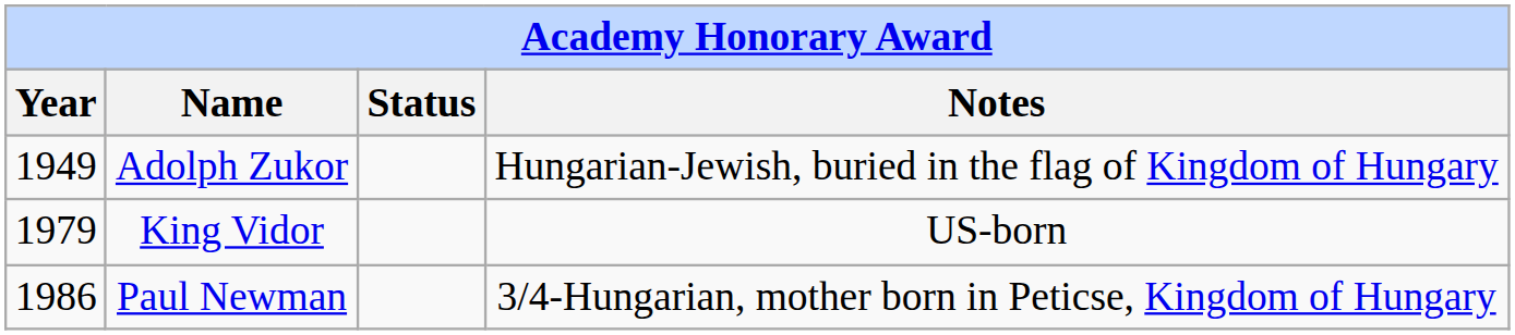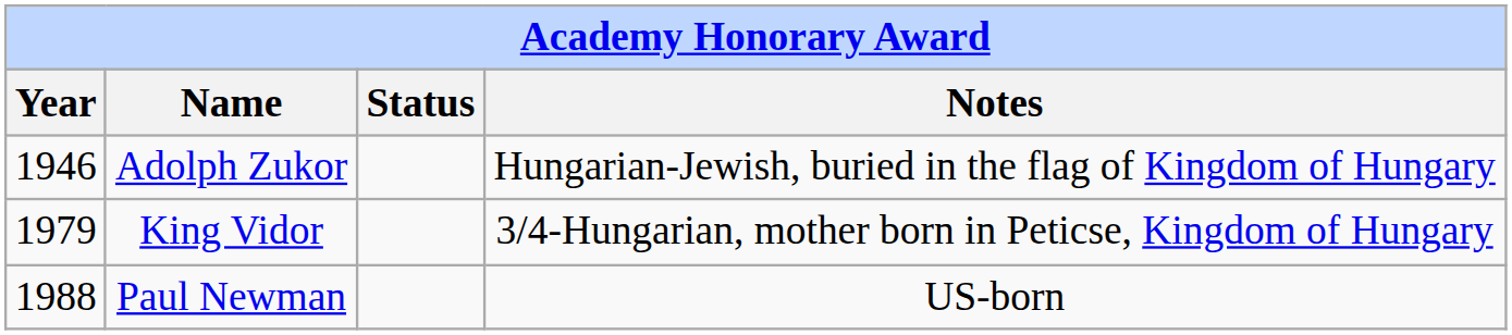 <table class="wikitable" style="text-align: center">
 <tr style="background:#bfd7ff;">
 <td colspan="6" style="text-align:center;"><strong><a href='#'>Academy Honorary Award</a></strong></td>
 </tr>
 <tr style="background:#ebf5ff;">
 <th>Year</th>
 <th>Name</th>
 <th>Status</th>
 <th>Notes</th>
 </tr>
 <tr>
-<td>1949</td>
+<td>1946</td>
 <td><a href='#'>Adolph Zukor</a></td>
 <td></td>
 <td>Hungarian-Jewish, buried in the flag of <a href='#'>Kingdom of Hungary</a></td>
 </tr>
 <tr>
 <td>1979</td>
 <td><a href='#'>King Vidor</a></td>
 <td></td>
+<td>3/4-Hungarian, mother born in Peticse, <a href='#'>Kingdom of Hungary</a></td>
+</tr>
+<tr>
+<td>1988</td>
+<td><a href='#'>Paul Newman</a></td>
+<td></td>
 <td>US-born</td>
 </tr>
-<tr>
-<td>1986</td>
-<td><a href='#'>Paul Newman</a></td>
-<td></td>
-<td>3/4-Hungarian, mother born in Peticse, <a href='#'>Kingdom of Hungary</a></td>
-</tr>
 </table>
